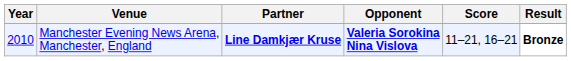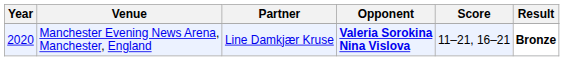 <table class="sortable wikitable" style="font-size: 90%;">
 <tr>
 <th>Year</th>
 <th>Venue</th>
 <th>Partner</th>
 <th>Opponent</th>
 <th>Score</th>
 <th>Result</th>
 </tr>
 <tr>
 </tr>
 <tr style="background:#ECF2FF">
-<td align="center"><a href='#'>2010</a></td>
+<td align="center"><a href='#'>2020</a></td>
 <td align="left"><a href='#'>Manchester Evening News Arena</a>,<br><a href='#'>Manchester</a>, <a href='#'>England</a></td>
-<td align="left"><strong> <a href='#'>Line Damkjær Kruse</a></strong></td>
+<td align="left"> <a href='#'>Line Damkjær Kruse</a></td>
 <td align="left"><strong> <a href='#'>Valeria Sorokina</a><br> <a href='#'>Nina Vislova</a></strong></td>
 <td align="left">11–21, 16–21</td>
 <td style="text-align:left; background:white"> <strong>Bronze</strong></td>
 </tr>
 </table>
